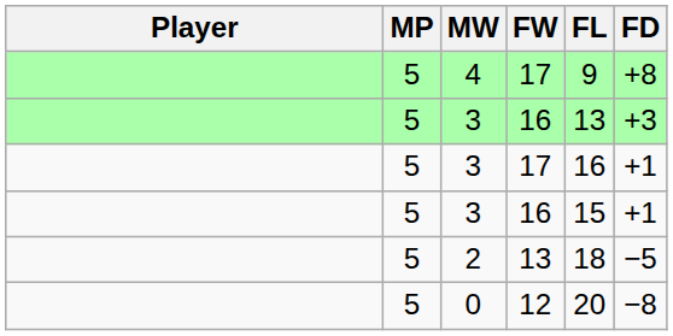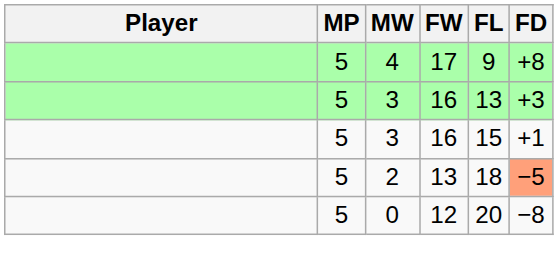 <table class="wikitable" style="text-align: center;">
 <tr>
 <th width=200>Player</th>
 <th width=20>MP</th>
 <th width=20>MW</th>
 <th width=20>FW</th>
 <th width=20>FL</th>
 <th width=20>FD</th>
 </tr>
 <tr style="background:#aaffaa;">
 <td style="text-align:left;"><strong></strong></td>
 <td>5</td>
 <td>4</td>
 <td>17</td>
 <td>9</td>
 <td>+8</td>
 </tr>
 <tr style="background:#aaffaa;">
 <td style="text-align:left;"><strong></strong></td>
 <td>5</td>
 <td>3</td>
 <td>16</td>
 <td>13</td>
 <td>+3</td>
 </tr>
 <tr>
 <td style="text-align:left;"></td>
 <td>5</td>
 <td>3</td>
-<td>17</td>
-<td>16</td>
-<td>+1</td>
-</tr>
-<tr>
-<td style="text-align:left;"></td>
-<td>5</td>
-<td>3</td>
 <td>16</td>
 <td>15</td>
 <td>+1</td>
 </tr>
 <tr>
 <td style="text-align:left;"></td>
 <td>5</td>
 <td>2</td>
 <td>13</td>
 <td>18</td>
-<td>−5</td>
+<td style="background: lightsalmon;">−5</td>
 </tr>
 <tr>
 <td style="text-align:left;"></td>
 <td>5</td>
 <td>0</td>
 <td>12</td>
 <td>20</td>
 <td>−8</td>
 </tr>
 </table>
